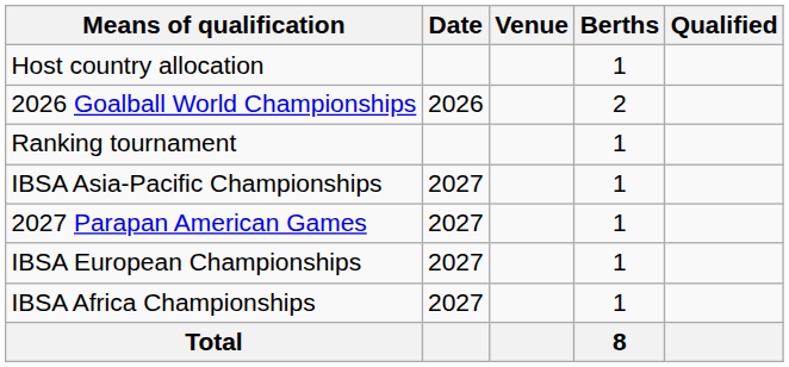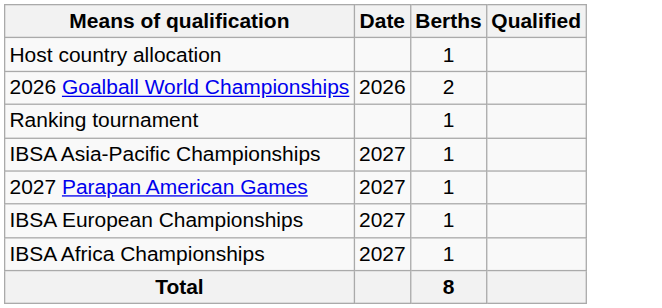 <table class="wikitable">
 <tr>
 <th>Means of qualification</th>
 <th>Date</th>
-<th>Venue</th>
 <th>Berths</th>
 <th>Qualified</th>
 </tr>
 <tr>
 <td>Host country allocation</td>
-<td></td>
 <td></td>
 <td align="center">1</td>
 <td></td>
 </tr>
 <tr>
 <td>2026 <a href='#'>Goalball World Championships</a></td>
 <td>2026</td>
-<td></td>
 <td align="center">2</td>
 <td></td>
 </tr>
 <tr>
 <td>Ranking tournament</td>
-<td></td>
 <td></td>
 <td align="center">1</td>
 <td></td>
 </tr>
 <tr>
 <td>IBSA Asia-Pacific Championships</td>
 <td>2027</td>
-<td></td>
 <td align="center">1</td>
 <td></td>
 </tr>
 <tr>
 <td>2027 <a href='#'>Parapan American Games</a></td>
 <td>2027</td>
-<td></td>
 <td align="center">1</td>
 <td></td>
 </tr>
 <tr>
 <td>IBSA European Championships</td>
 <td>2027</td>
-<td></td>
 <td align="center">1</td>
 <td></td>
 </tr>
 <tr>
 <td>IBSA Africa Championships</td>
 <td>2027</td>
-<td></td>
 <td align="center">1</td>
 <td></td>
 </tr>
 <tr>
 <th>Total</th>
 <th></th>
-<th></th>
 <th align="center">8</th>
 <th></th>
 </tr>
 </table>
